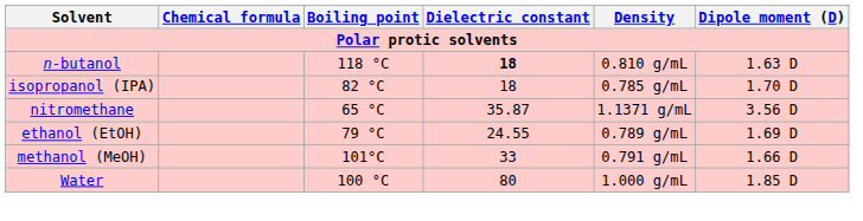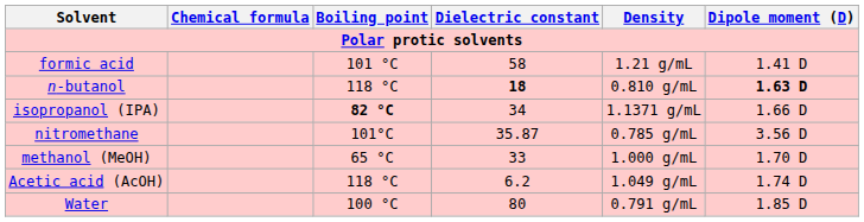 <table class="wikitable" style="text-align:center;">
 <tr>
 <th>Solvent</th>
 <th><a href='#'>Chemical formula</a></th>
 <th><a href='#'>Boiling point</a></th>
 <th><a href='#'>Dielectric constant</a></th>
 <th><a href='#'>Density</a></th>
 <th><a href='#'>Dipole moment</a> (<a href='#'>D</a>)<br></th>
 </tr>
 <tr bgcolor="#FFCCCC">
 <td colspan="6"><strong><a href='#'>Polar</a> protic solvents</strong></td>
 </tr>
 <tr bgcolor="#FFCCCC">
+<td><a href='#'>formic acid</a></td>
+<td></td>
+<td>101 °C</td>
+<td>58</td>
+<td>1.21 g/mL</td>
+<td>1.41 D</td>
+</tr>
+<tr bgcolor="#FFCCCC">
 <td><a href='#'><em>n</em>-butanol</a></td>
 <td></td>
 <td>118 °C</td>
 <td><strong>18</strong></td>
 <td>0.810 g/mL</td>
-<td>1.63 D</td>
+<td><strong>1.63 D</strong></td>
 </tr>
 <tr bgcolor="#FFCCCC">
 <td><a href='#'>isopropanol</a> (IPA)</td>
 <td></td>
-<td>82 °C</td>
-<td>18</td>
-<td>0.785 g/mL</td>
-<td>1.70 D</td>
+<td><strong>82 °C</strong></td>
+<td>34</td>
+<td>1.1371 g/mL</td>
+<td>1.66 D</td>
 </tr>
 <tr bgcolor="#FFCCCC">
 <td><a href='#'>nitromethane</a> </td>
 <td></td>
-<td>65 °C</td>
+<td>101°C</td>
 <td>35.87</td>
-<td>1.1371 g/mL</td>
+<td>0.785 g/mL</td>
 <td>3.56 D</td>
-</tr>
-<tr bgcolor="#FFCCCC">
-<td><a href='#'>ethanol</a> (EtOH)</td>
-<td></td>
-<td>79 °C</td>
-<td>24.55</td>
-<td>0.789 g/mL</td>
-<td>1.69 D</td>
 </tr>
 <tr bgcolor="#FFCCCC">
 <td><a href='#'>methanol</a> (MeOH)</td>
 <td></td>
-<td>101°C</td>
+<td>65 °C</td>
 <td>33</td>
-<td>0.791 g/mL</td>
-<td>1.66 D</td>
+<td>1.000 g/mL</td>
+<td>1.70 D</td>
+</tr>
+<tr bgcolor="#FFCCCC">
+<td><a href='#'>Acetic acid</a> (AcOH)</td>
+<td></td>
+<td>118 °C</td>
+<td>6.2</td>
+<td>1.049 g/mL</td>
+<td>1.74 D</td>
 </tr>
 <tr bgcolor="#FFCCCC">
 <td><a href='#'>Water</a></td>
 <td></td>
 <td>100 °C</td>
 <td>80</td>
-<td>1.000 g/mL</td>
+<td>0.791 g/mL</td>
 <td>1.85 D</td>
 </tr>
 </table>
